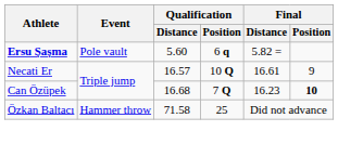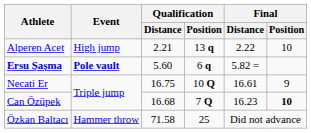 <table class=wikitable style=font-size:90%>
 <tr>
 <th rowspan=2>Athlete</th>
 <th rowspan=2>Event</th>
 <th colspan=2>Qualification</th>
 <th colspan=2>Final</th>
 </tr>
 <tr style=font-size:95%>
 <th>Distance</th>
 <th>Position</th>
 <th>Distance</th>
 <th>Position</th>
 </tr>
 <tr align=center>
+<td align=left><a href='#'>Alperen Acet</a></td>
+<td align=left><a href='#'>High jump</a></td>
+<td>2.21</td>
+<td>13 <strong>q</strong></td>
+<td>2.22</td>
+<td>10</td>
+</tr>
+<tr align=center>
 <td align=left><strong><a href='#'>Ersu Şaşma</a></strong></td>
-<td align=left><a href='#'>Pole vault</a></td>
+<td align=left><strong><a href='#'>Pole vault</a></strong></td>
 <td>5.60</td>
 <td>6 <strong>q</strong></td>
 <td>5.82  =</td>
 <td></td>
 </tr>
 <tr align=center>
 <td align=left><a href='#'>Necati Er</a></td>
 <td align=left rowspan=2><a href='#'>Triple jump</a></td>
-<td>16.57 </td>
+<td>16.75 </td>
 <td>10 <strong>Q</strong></td>
 <td>16.61</td>
 <td>9</td>
 </tr>
 <tr align=center>
 <td align=left><a href='#'>Can Özüpek</a></td>
 <td>16.68</td>
 <td>7 <strong>Q</strong></td>
 <td>16.23</td>
 <td><strong>10</strong></td>
 </tr>
 <tr align=center>
 <td align=left><a href='#'>Özkan Baltacı</a></td>
 <td align=left><a href='#'>Hammer throw</a></td>
 <td>71.58</td>
 <td>25</td>
 <td colspan=2>Did not advance</td>
 </tr>
 </table>
